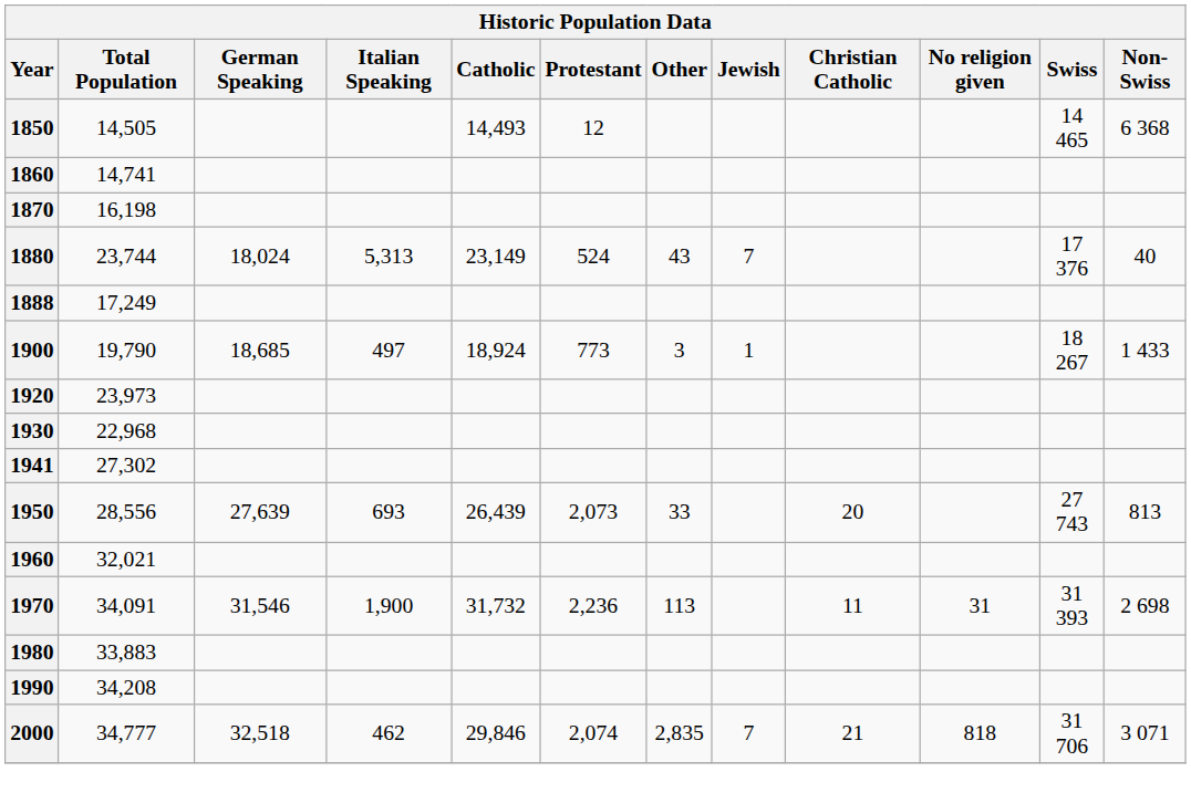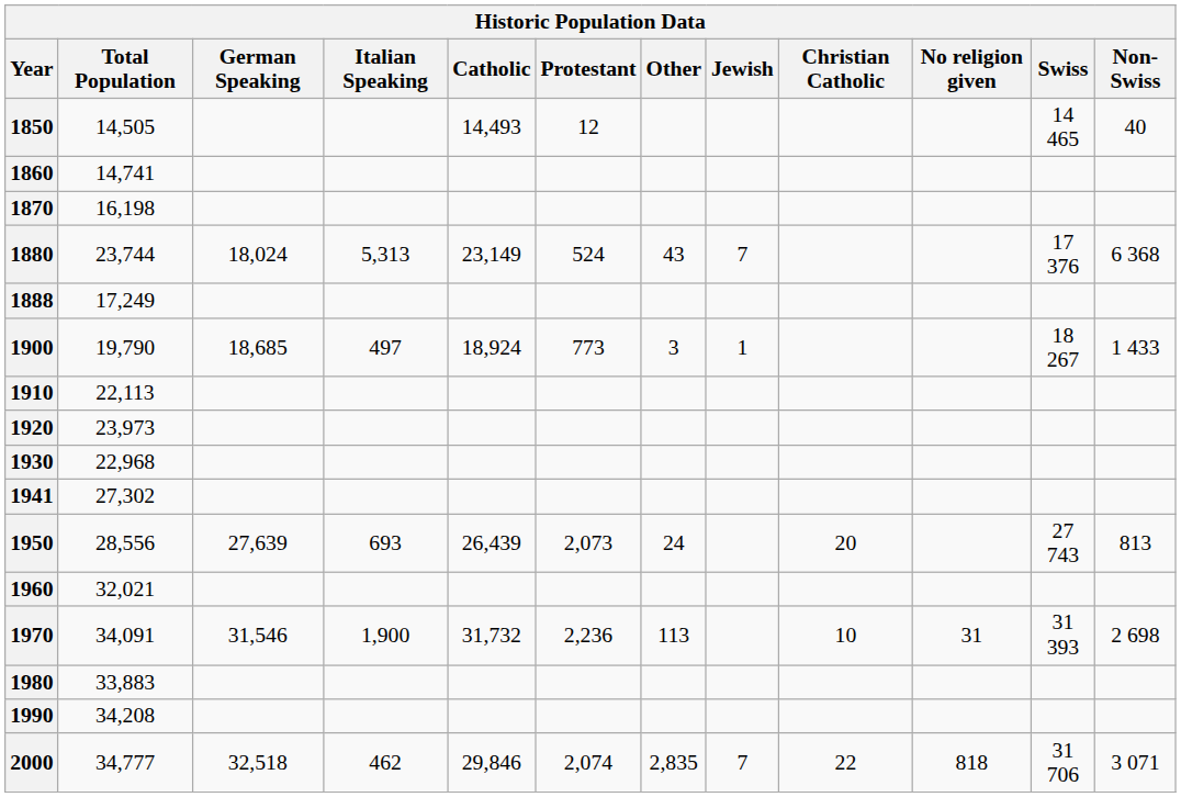 <table class="wikitable collapsible collapsed">
 <tr>
 <th colspan="12">Historic Population Data</th>
 </tr>
 <tr>
 <th>Year</th>
 <th>Total Population</th>
 <th>German Speaking</th>
 <th>Italian Speaking</th>
 <th>Catholic</th>
 <th>Protestant</th>
 <th>Other</th>
 <th>Jewish</th>
 <th>Christian Catholic</th>
 <th>No religion given</th>
 <th>Swiss</th>
 <th>Non-Swiss</th>
 </tr>
 <tr>
 <th scope="row">1850</th>
 <td align="center">14,505</td>
 <td align="center"></td>
 <td align="center"></td>
 <td align="center">14,493</td>
 <td align="center">12</td>
 <td align="center"></td>
 <td align="center"></td>
 <td align="center"></td>
 <td align="center"></td>
 <td align="center">14 465</td>
-<td align="center">6 368</td>
+<td align="center">40</td>
 </tr>
 <tr>
 <th scope="row">1860</th>
 <td align="center">14,741</td>
 <td align="center"></td>
 <td align="center"></td>
 <td align="center"></td>
 <td align="center"></td>
 <td align="center"></td>
 <td align="center"></td>
 <td align="center"></td>
 <td align="center"></td>
 <td align="center"></td>
 <td align="center"></td>
 </tr>
 <tr>
 <th scope="row">1870</th>
 <td align="center">16,198</td>
 <td align="center"></td>
 <td align="center"></td>
 <td align="center"></td>
 <td align="center"></td>
 <td align="center"></td>
 <td align="center"></td>
 <td align="center"></td>
 <td align="center"></td>
 <td align="center"></td>
 <td align="center"></td>
 </tr>
 <tr>
 <th scope="row">1880</th>
 <td align="center">23,744</td>
 <td align="center">18,024</td>
 <td align="center">5,313</td>
 <td align="center">23,149</td>
 <td align="center">524</td>
 <td align="center">43</td>
 <td align="center">7</td>
 <td align="center"></td>
 <td align="center"></td>
 <td align="center">17 376</td>
-<td align="center">40</td>
+<td align="center">6 368</td>
 </tr>
 <tr>
 <th scope="row">1888</th>
 <td align="center">17,249</td>
 <td align="center"></td>
 <td align="center"></td>
 <td align="center"></td>
 <td align="center"></td>
 <td align="center"></td>
 <td align="center"></td>
 <td align="center"></td>
 <td align="center"></td>
 <td align="center"></td>
 <td align="center"></td>
 </tr>
 <tr>
 <th scope="row">1900</th>
 <td align="center">19,790</td>
 <td align="center">18,685</td>
 <td align="center">497</td>
 <td align="center">18,924</td>
 <td align="center">773</td>
 <td align="center">3</td>
 <td align="center">1</td>
 <td align="center"></td>
 <td align="center"></td>
 <td align="center">18 267</td>
 <td align="center">1 433</td>
+</tr>
+<tr>
+<th scope="row">1910</th>
+<td align="center">22,113</td>
+<td align="center"></td>
+<td align="center"></td>
+<td align="center"></td>
+<td align="center"></td>
+<td align="center"></td>
+<td align="center"></td>
+<td align="center"></td>
+<td align="center"></td>
+<td align="center"></td>
+<td align="center"></td>
 </tr>
 <tr>
 <th scope="row">1920</th>
 <td align="center">23,973</td>
 <td align="center"></td>
 <td align="center"></td>
 <td align="center"></td>
 <td align="center"></td>
 <td align="center"></td>
 <td align="center"></td>
 <td align="center"></td>
 <td align="center"></td>
 <td align="center"></td>
 <td align="center"></td>
 </tr>
 <tr>
 <th scope="row">1930</th>
 <td align="center">22,968</td>
 <td align="center"></td>
 <td align="center"></td>
 <td align="center"></td>
 <td align="center"></td>
 <td align="center"></td>
 <td align="center"></td>
 <td align="center"></td>
 <td align="center"></td>
 <td align="center"></td>
 <td align="center"></td>
 </tr>
 <tr>
 <th scope="row">1941</th>
 <td align="center">27,302</td>
 <td align="center"></td>
 <td align="center"></td>
 <td align="center"></td>
 <td align="center"></td>
 <td align="center"></td>
 <td align="center"></td>
 <td align="center"></td>
 <td align="center"></td>
 <td align="center"></td>
 <td align="center"></td>
 </tr>
 <tr>
 <th scope="row">1950</th>
 <td align="center">28,556</td>
 <td align="center">27,639</td>
 <td align="center">693</td>
 <td align="center">26,439</td>
 <td align="center">2,073</td>
-<td align="center">33</td>
+<td align="center">24</td>
 <td align="center"></td>
 <td align="center">20</td>
 <td align="center"></td>
 <td align="center">27 743</td>
 <td align="center">813</td>
 </tr>
 <tr>
 <th scope="row">1960</th>
 <td align="center">32,021</td>
 <td align="center"></td>
 <td align="center"></td>
 <td align="center"></td>
 <td align="center"></td>
 <td align="center"></td>
 <td align="center"></td>
 <td align="center"></td>
 <td align="center"></td>
 <td align="center"></td>
 <td align="center"></td>
 </tr>
 <tr>
 <th scope="row">1970</th>
 <td align="center">34,091</td>
 <td align="center">31,546</td>
 <td align="center">1,900</td>
 <td align="center">31,732</td>
 <td align="center">2,236</td>
 <td align="center">113</td>
 <td align="center"></td>
-<td align="center">11</td>
+<td align="center">10</td>
 <td align="center">31</td>
 <td align="center">31 393</td>
 <td align="center">2 698</td>
 </tr>
 <tr>
 <th scope="row">1980</th>
 <td align="center">33,883</td>
 <td align="center"></td>
 <td align="center"></td>
 <td align="center"></td>
 <td align="center"></td>
 <td align="center"></td>
 <td align="center"></td>
 <td align="center"></td>
 <td align="center"></td>
 <td align="center"></td>
 <td align="center"></td>
 </tr>
 <tr>
 <th scope="row">1990</th>
 <td align="center">34,208</td>
 <td align="center"></td>
 <td align="center"></td>
 <td align="center"></td>
 <td align="center"></td>
 <td align="center"></td>
 <td align="center"></td>
 <td align="center"></td>
 <td align="center"></td>
 <td align="center"></td>
 <td align="center"></td>
 </tr>
 <tr>
 <th scope="row">2000</th>
 <td align="center">34,777</td>
 <td align="center">32,518</td>
 <td align="center">462</td>
 <td align="center">29,846</td>
 <td align="center">2,074</td>
 <td align="center">2,835</td>
 <td align="center">7</td>
-<td align="center">21</td>
+<td align="center">22</td>
 <td align="center">818</td>
 <td align="center">31 706</td>
 <td align="center">3 071</td>
 </tr>
 <tr>
 </tr>
 </table>
